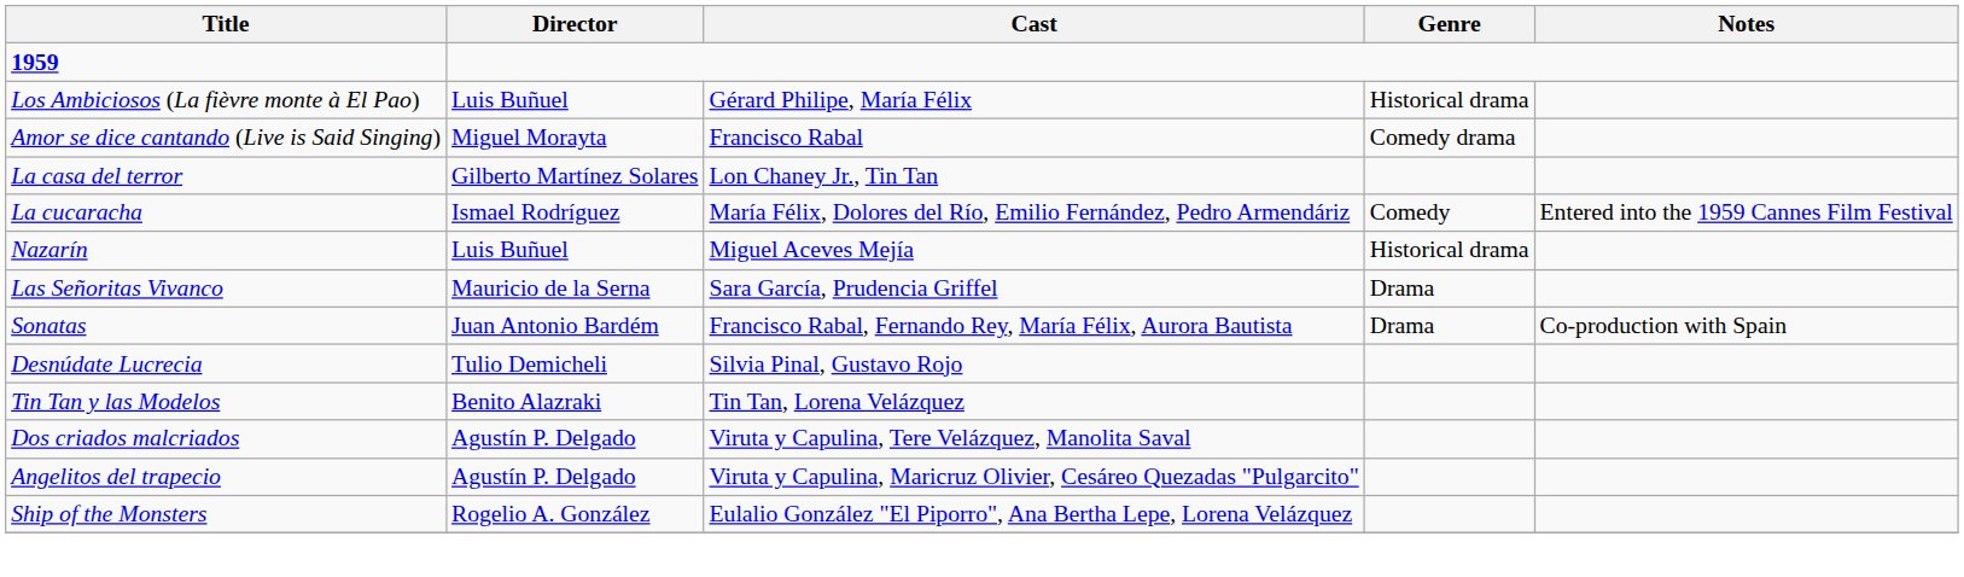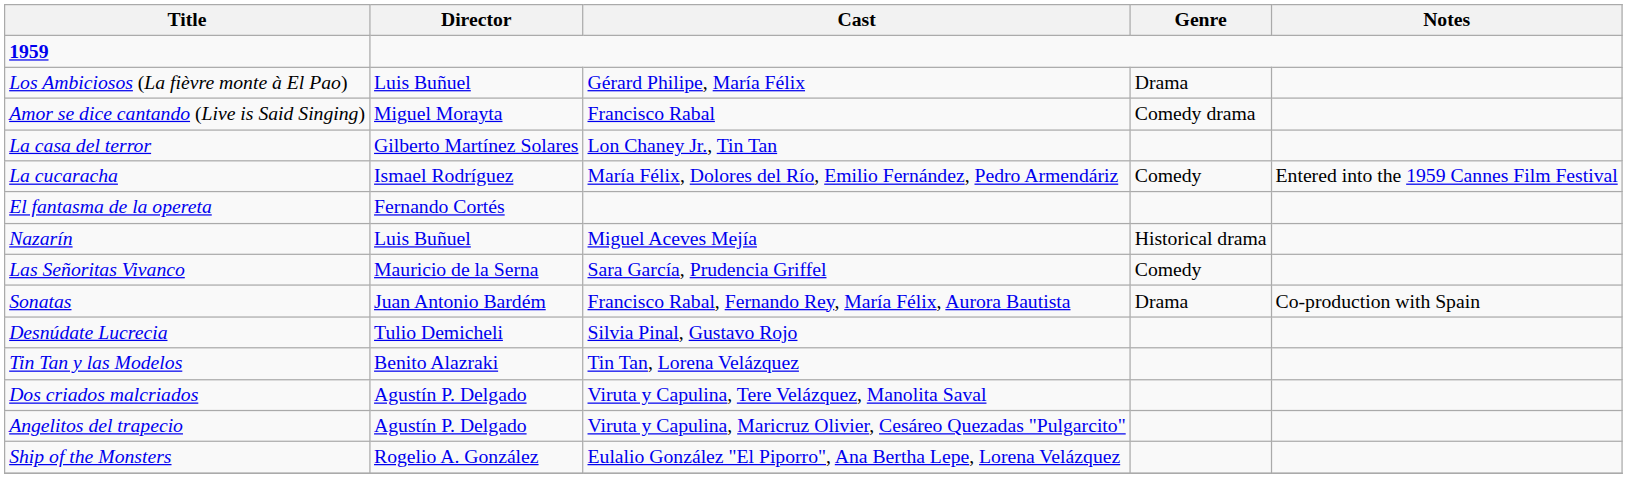 <table class="wikitable">
 <tr>
 <th>Title</th>
 <th>Director</th>
 <th>Cast</th>
 <th>Genre</th>
 <th>Notes</th>
 </tr>
 <tr>
 <td><strong><a href='#'>1959</a></strong></td>
 </tr>
 <tr>
 <td><em><a href='#'>Los Ambiciosos</a></em> (<em>La fièvre monte à El Pao</em>)</td>
 <td><a href='#'>Luis Buñuel</a></td>
 <td><a href='#'>Gérard Philipe</a>, <a href='#'>María Félix</a></td>
-<td>Historical drama</td>
+<td>Drama</td>
 <td></td>
 </tr>
 <tr>
 <td><em><a href='#'>Amor se dice cantando</a></em> (<em>Live is Said Singing</em>)</td>
 <td><a href='#'>Miguel Morayta</a></td>
 <td><a href='#'>Francisco Rabal</a></td>
 <td>Comedy drama</td>
 <td></td>
 </tr>
 <tr>
 <td><em><a href='#'>La casa del terror</a></em></td>
 <td><a href='#'>Gilberto Martínez Solares</a></td>
 <td><a href='#'>Lon Chaney Jr.</a>, <a href='#'>Tin Tan</a></td>
 <td></td>
 <td></td>
 </tr>
 <tr>
 <td><em><a href='#'>La cucaracha</a></em></td>
 <td><a href='#'>Ismael Rodríguez</a></td>
 <td><a href='#'>María Félix</a>, <a href='#'>Dolores del Río</a>, <a href='#'>Emilio Fernández</a>, <a href='#'>Pedro Armendáriz</a></td>
 <td>Comedy</td>
 <td>Entered into the <a href='#'>1959 Cannes Film Festival</a></td>
 </tr>
 <tr>
+<td><em><a href='#'>El fantasma de la opereta</a></em></td>
+<td><a href='#'>Fernando Cortés</a></td>
+<td></td>
+<td></td>
+<td></td>
+</tr>
+<tr>
 <td><em><a href='#'>Nazarín</a></em></td>
 <td><a href='#'>Luis Buñuel</a></td>
 <td><a href='#'>Miguel Aceves Mejía</a></td>
 <td>Historical drama</td>
 <td></td>
 </tr>
 <tr>
 <td><em><a href='#'>Las Señoritas Vivanco</a></em></td>
 <td><a href='#'>Mauricio de la Serna</a></td>
 <td><a href='#'>Sara García</a>, <a href='#'>Prudencia Griffel</a></td>
-<td>Drama</td>
+<td>Comedy</td>
 <td></td>
 </tr>
 <tr>
 <td><em><a href='#'>Sonatas</a></em></td>
 <td><a href='#'>Juan Antonio Bardém</a></td>
 <td><a href='#'>Francisco Rabal</a>, <a href='#'>Fernando Rey</a>, <a href='#'>María Félix</a>, <a href='#'>Aurora Bautista</a></td>
 <td>Drama</td>
 <td>Co-production with Spain</td>
 </tr>
 <tr>
 <td><em><a href='#'>Desnúdate Lucrecia</a></em></td>
 <td><a href='#'>Tulio Demicheli</a></td>
 <td><a href='#'>Silvia Pinal</a>, <a href='#'>Gustavo Rojo</a></td>
 <td></td>
 <td></td>
 </tr>
 <tr>
 <td><em><a href='#'>Tin Tan y las Modelos</a></em></td>
 <td><a href='#'>Benito Alazraki</a></td>
 <td><a href='#'>Tin Tan</a>, <a href='#'>Lorena Velázquez</a></td>
 <td></td>
 <td></td>
 </tr>
 <tr>
 <td><em><a href='#'>Dos criados malcriados</a></em></td>
 <td><a href='#'>Agustín P. Delgado</a></td>
 <td><a href='#'>Viruta y Capulina</a>, <a href='#'>Tere Velázquez</a>, <a href='#'>Manolita Saval</a></td>
 <td></td>
 <td></td>
 </tr>
 <tr>
 <td><em><a href='#'>Angelitos del trapecio</a></em></td>
 <td><a href='#'>Agustín P. Delgado</a></td>
 <td><a href='#'>Viruta y Capulina</a>, <a href='#'>Maricruz Olivier</a>, <a href='#'>Cesáreo Quezadas "Pulgarcito"</a></td>
 <td></td>
 <td></td>
 </tr>
 <tr>
 <td><em><a href='#'>Ship of the Monsters</a></em></td>
 <td><a href='#'>Rogelio A. González</a></td>
 <td><a href='#'>Eulalio González "El Piporro"</a>, <a href='#'>Ana Bertha Lepe</a>, <a href='#'>Lorena Velázquez</a></td>
 <td></td>
 <td></td>
 </tr>
 <tr>
 </tr>
 </table>
